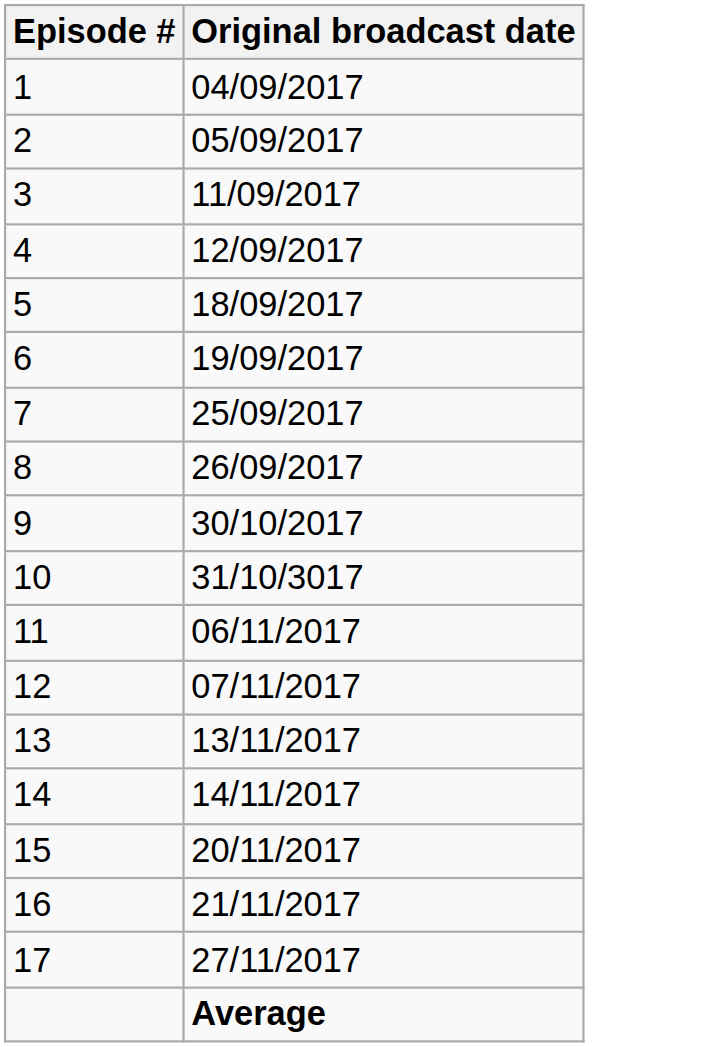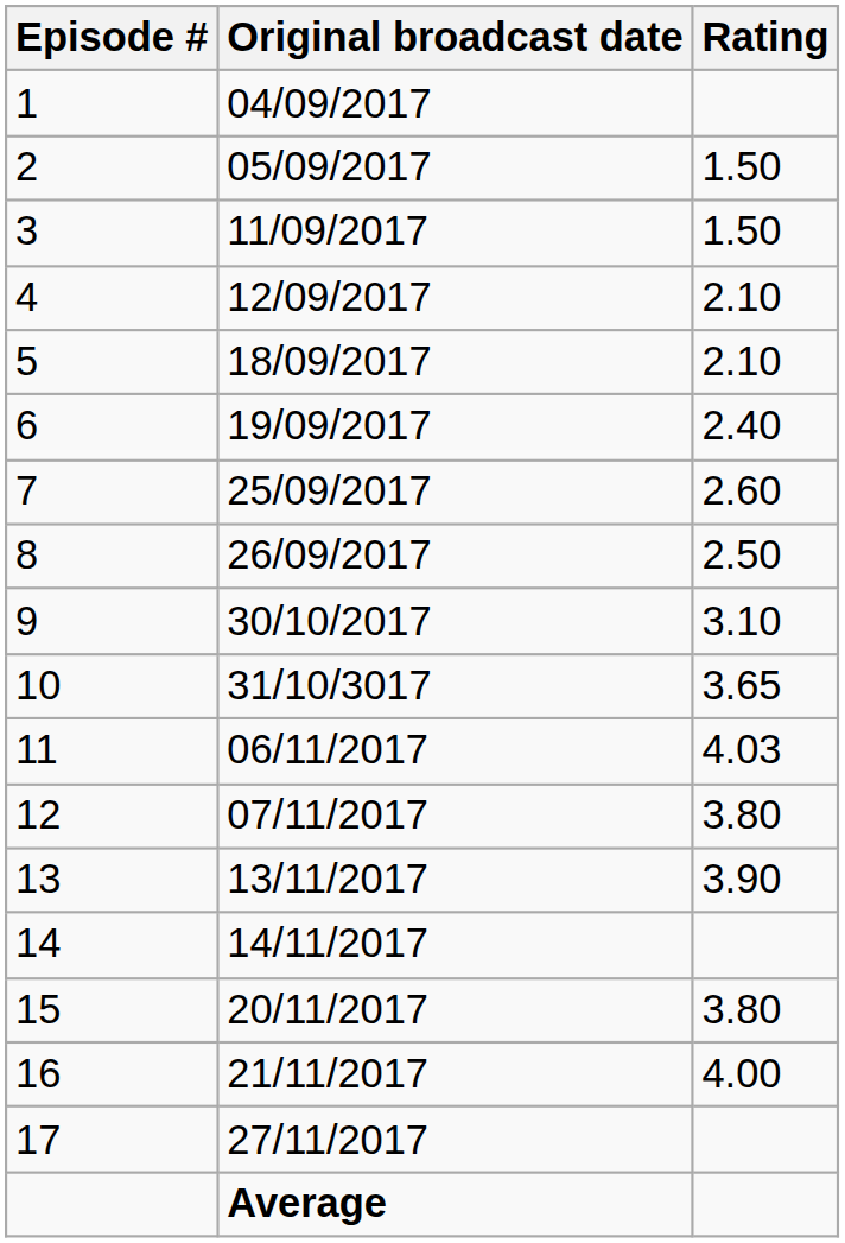 <table class="wikitable">
 <tr>
 <th>Episode #</th>
 <th>Original broadcast date</th>
+<th>Rating</th>
 </tr>
 <tr>
 <td>1</td>
 <td>04/09/2017</td>
+<td></td>
 </tr>
 <tr>
 <td>2</td>
 <td>05/09/2017</td>
+<td>1.50</td>
 </tr>
 <tr>
 <td>3</td>
 <td>11/09/2017</td>
+<td>1.50</td>
 </tr>
 <tr>
 <td>4</td>
 <td>12/09/2017</td>
+<td>2.10</td>
 </tr>
 <tr>
 <td>5</td>
 <td>18/09/2017</td>
+<td>2.10</td>
 </tr>
 <tr>
 <td>6</td>
 <td>19/09/2017</td>
+<td>2.40</td>
 </tr>
 <tr>
 <td>7</td>
 <td>25/09/2017</td>
+<td>2.60</td>
 </tr>
 <tr>
 <td>8</td>
 <td>26/09/2017</td>
+<td>2.50</td>
 </tr>
 <tr>
 <td>9</td>
 <td>30/10/2017</td>
+<td>3.10</td>
 </tr>
 <tr>
 <td>10</td>
 <td>31/10/3017</td>
+<td>3.65</td>
 </tr>
 <tr>
 <td>11</td>
 <td>06/11/2017</td>
+<td>4.03</td>
 </tr>
 <tr>
 <td>12</td>
 <td>07/11/2017</td>
+<td>3.80</td>
 </tr>
 <tr>
 <td>13</td>
 <td>13/11/2017</td>
+<td>3.90</td>
 </tr>
 <tr>
 <td>14</td>
 <td>14/11/2017</td>
+<td></td>
 </tr>
 <tr>
 <td>15</td>
 <td>20/11/2017</td>
+<td>3.80</td>
 </tr>
 <tr>
 <td>16</td>
 <td>21/11/2017</td>
+<td>4.00</td>
 </tr>
 <tr>
 <td>17</td>
 <td>27/11/2017</td>
+<td></td>
 </tr>
 <tr>
 <td></td>
 <td><strong>Average</strong></td>
+<td></td>
 </tr>
 </table>
